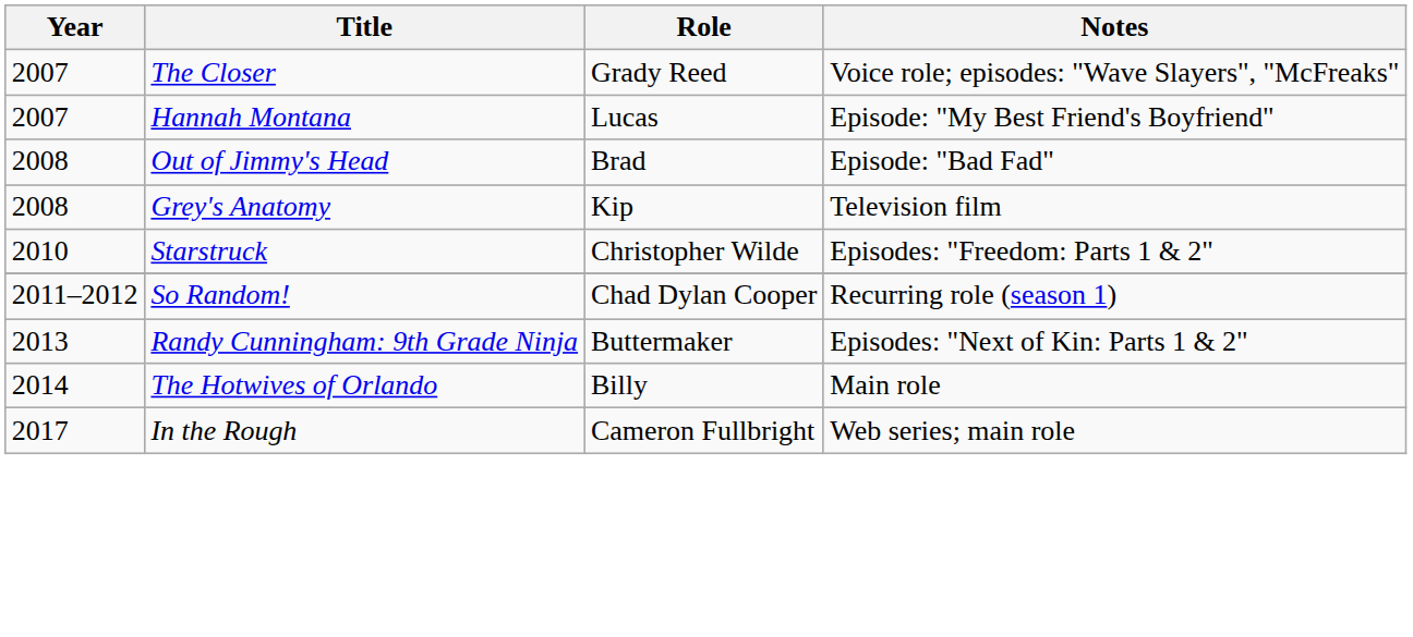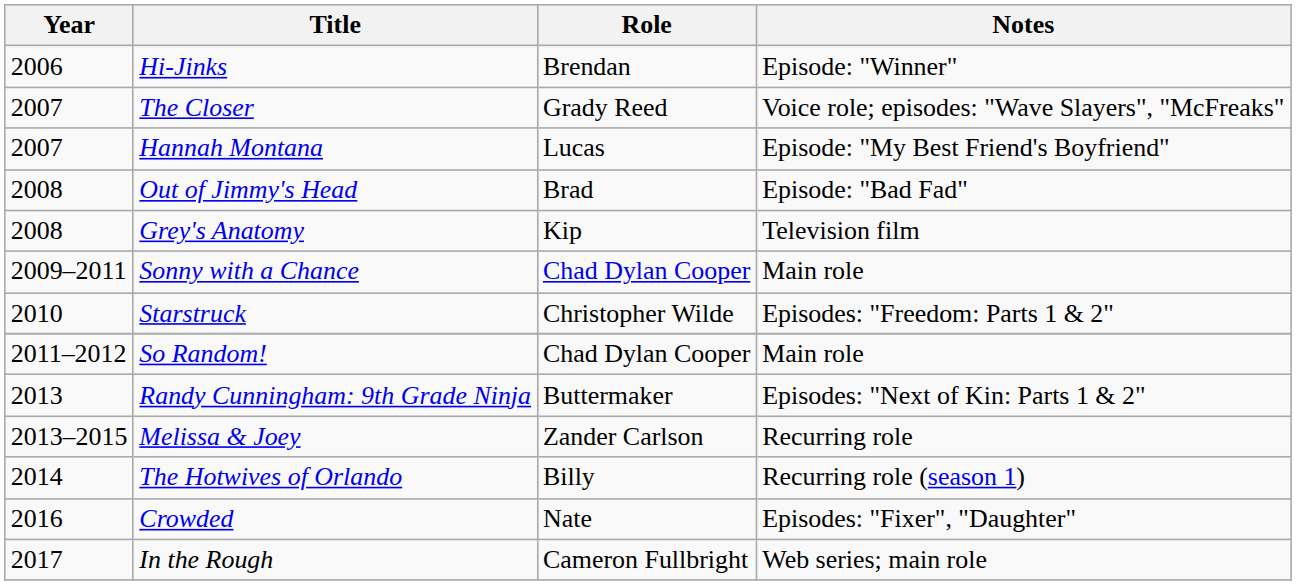 <table class="wikitable sortable">
 <tr>
 <th>Year</th>
 <th>Title</th>
 <th>Role</th>
 <th class="unsortable">Notes</th>
+</tr>
+<tr>
+<td>2006</td>
+<td><em><a href='#'>Hi-Jinks</a></em></td>
+<td>Brendan</td>
+<td>Episode: "Winner"</td>
 </tr>
 <tr>
 <td>2007</td>
 <td><em><a href='#'>The Closer</a></em></td>
 <td>Grady Reed</td>
 <td>Voice role; episodes: "Wave Slayers", "McFreaks"</td>
 </tr>
 <tr>
 <td>2007</td>
 <td><em><a href='#'>Hannah Montana</a></em></td>
 <td>Lucas</td>
 <td>Episode: "My Best Friend's Boyfriend"</td>
 </tr>
 <tr>
 <td>2008</td>
 <td><em><a href='#'>Out of Jimmy's Head</a></em></td>
 <td>Brad</td>
 <td>Episode: "Bad Fad"</td>
 </tr>
 <tr>
 <td>2008</td>
 <td><em><a href='#'>Grey's Anatomy</a></em></td>
 <td>Kip</td>
 <td>Television film</td>
 </tr>
 <tr>
+<td>2009–2011</td>
+<td><em><a href='#'>Sonny with a Chance</a></em></td>
+<td><a href='#'>Chad Dylan Cooper</a></td>
+<td>Main role</td>
+</tr>
+<tr>
 <td>2010</td>
 <td><a href='#'><em>Starstruck</em></a></td>
 <td>Christopher Wilde</td>
 <td>Episodes: "Freedom: Parts 1 & 2"</td>
 </tr>
 <tr>
 </tr>
 <tr>
 <td>2011–2012</td>
 <td><em><a href='#'>So Random!</a></em></td>
 <td>Chad Dylan Cooper</td>
-<td>Recurring role (<a href='#'>season 1</a>)</td>
+<td>Main role</td>
 </tr>
 <tr>
 <td>2013</td>
 <td><em><a href='#'>Randy Cunningham: 9th Grade Ninja</a></em></td>
 <td>Buttermaker</td>
 <td>Episodes: "Next of Kin: Parts 1 & 2"</td>
 </tr>
 <tr>
+<td>2013–2015</td>
+<td><em><a href='#'>Melissa & Joey</a></em></td>
+<td>Zander Carlson</td>
+<td>Recurring role</td>
+</tr>
+<tr>
 <td>2014</td>
 <td><em><a href='#'>The Hotwives of Orlando</a></em></td>
 <td>Billy</td>
-<td>Main role</td>
+<td>Recurring role (<a href='#'>season 1</a>)</td>
+</tr>
+<tr>
+<td>2016</td>
+<td><a href='#'><em>Crowded</em></a></td>
+<td>Nate</td>
+<td>Episodes: "Fixer", "Daughter"</td>
 </tr>
 <tr>
 <td>2017</td>
 <td><em>In the Rough</em></td>
 <td>Cameron Fullbright</td>
 <td>Web series; main role</td>
 </tr>
 </table>
